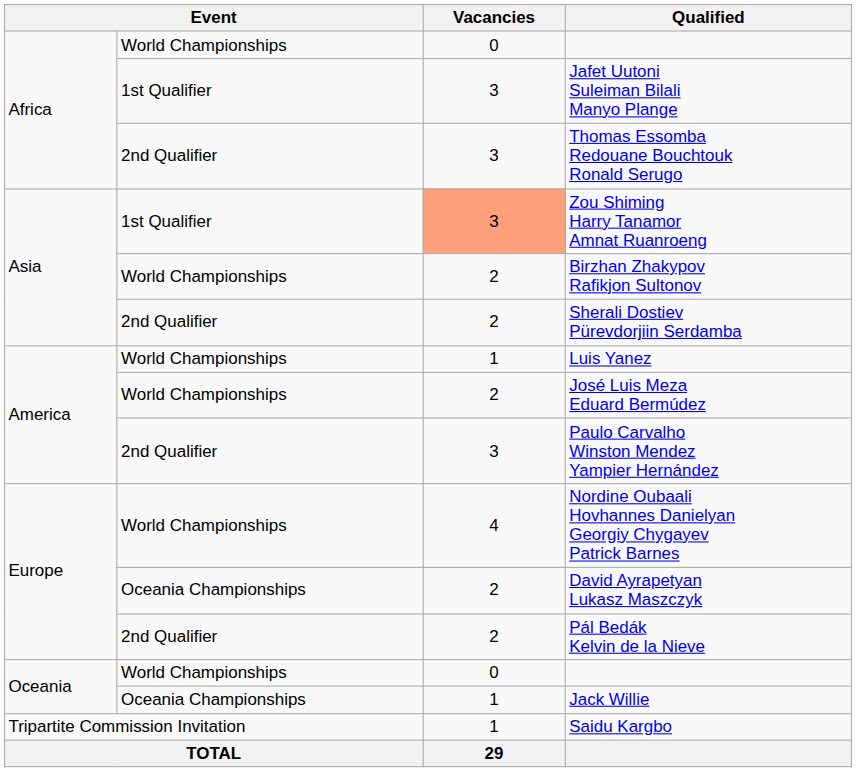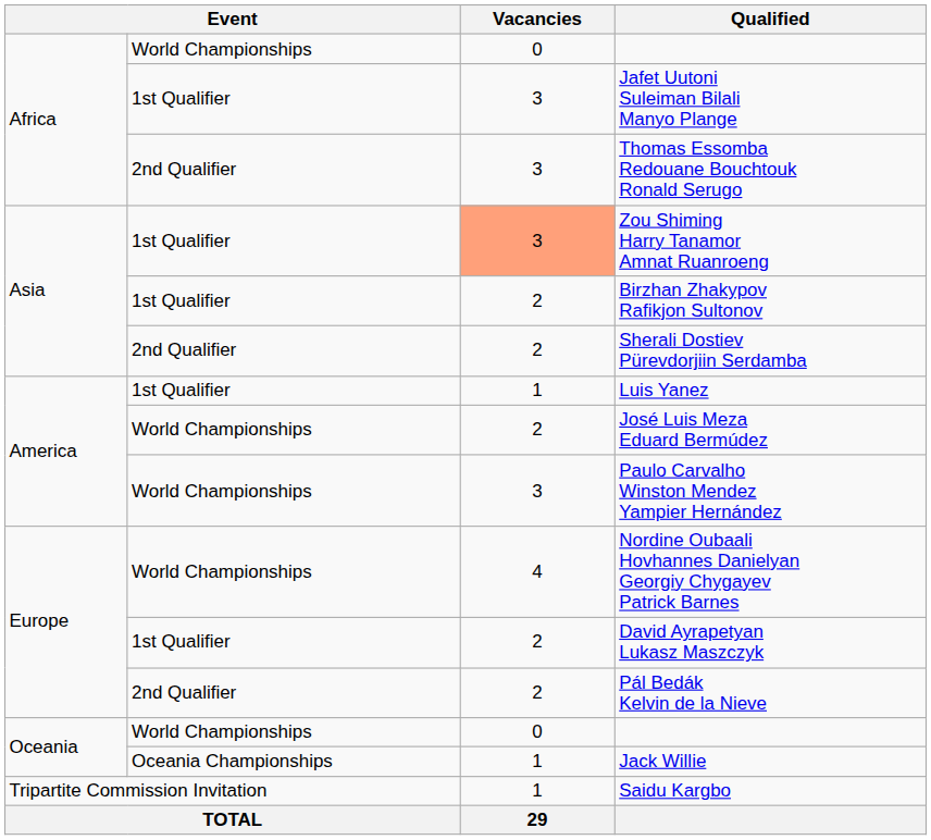 <table class = "wikitable" width=800>
 <tr>
 <th colspan="2">Event</th>
 <th>Vacancies</th>
 <th>Qualified</th>
 </tr>
 <tr>
 <td rowspan="3">Africa</td>
 <td>World Championships</td>
 <td align="center">0</td>
 <td></td>
 </tr>
 <tr>
 <td>1st Qualifier</td>
 <td align="center">3</td>
 <td> <a href='#'>Jafet Uutoni</a><br> <a href='#'>Suleiman Bilali</a><br> <a href='#'>Manyo Plange</a></td>
 </tr>
 <tr>
 <td>2nd Qualifier</td>
 <td align="center">3</td>
 <td> <a href='#'>Thomas Essomba</a> <br>  <a href='#'>Redouane Bouchtouk</a> <br>  <a href='#'>Ronald Serugo</a></td>
 </tr>
 <tr>
 <td rowspan="3">Asia</td>
 <td>1st Qualifier</td>
 <td align="center" style="background: lightsalmon;">3</td>
 <td> <a href='#'>Zou Shiming</a><br> <a href='#'>Harry Tanamor</a><br> <a href='#'>Amnat Ruanroeng</a></td>
 </tr>
 <tr>
-<td>World Championships</td>
+<td>1st Qualifier</td>
 <td align="center">2</td>
 <td> <a href='#'>Birzhan Zhakypov</a><br> <a href='#'>Rafikjon Sultonov</a></td>
 </tr>
 <tr>
 <td>2nd Qualifier</td>
 <td align="center">2</td>
 <td> <a href='#'>Sherali Dostiev</a> <br>  <a href='#'>Pürevdorjiin Serdamba</a></td>
 </tr>
 <tr>
 <td rowspan="3">America</td>
-<td>World Championships</td>
+<td>1st Qualifier</td>
 <td align="center">1</td>
 <td> <a href='#'>Luis Yanez</a></td>
 </tr>
 <tr>
 <td>World Championships</td>
 <td align="center">2</td>
 <td> <a href='#'>José Luis Meza</a> <br>  <a href='#'>Eduard Bermúdez</a></td>
 </tr>
 <tr>
-<td>2nd Qualifier</td>
+<td>World Championships</td>
 <td align="center">3</td>
 <td> <a href='#'>Paulo Carvalho</a> <br>  <a href='#'>Winston Mendez</a> <br>  <a href='#'>Yampier Hernández</a></td>
 </tr>
 <tr>
 <td rowspan="3">Europe</td>
 <td>World Championships</td>
 <td align="center">4</td>
 <td> <a href='#'>Nordine Oubaali</a><br> <a href='#'>Hovhannes Danielyan</a><br> <a href='#'>Georgiy Chygayev</a><br> <a href='#'>Patrick Barnes</a></td>
 </tr>
 <tr>
-<td>Oceania Championships</td>
+<td>1st Qualifier</td>
 <td align="center">2</td>
 <td> <a href='#'>David Ayrapetyan</a> <br>  <a href='#'>Lukasz Maszczyk</a></td>
 </tr>
 <tr>
 <td>2nd Qualifier</td>
 <td align="center">2</td>
 <td> <a href='#'>Pál Bedák</a><br>  <a href='#'>Kelvin de la Nieve</a></td>
 </tr>
 <tr>
 <td rowspan="2">Oceania</td>
 <td>World Championships</td>
 <td align="center">0</td>
 <td></td>
 </tr>
 <tr>
 <td>Oceania Championships</td>
 <td align="center">1</td>
 <td> <a href='#'>Jack Willie</a></td>
 </tr>
 <tr>
 <td colspan="2">Tripartite Commission Invitation</td>
 <td align="center">1</td>
 <td> <a href='#'>Saidu Kargbo</a></td>
 </tr>
 <tr>
 <th colspan="2">TOTAL</th>
 <th>29</th>
 <th></th>
 </tr>
 </table>
